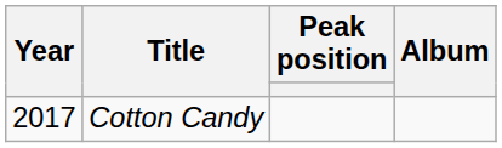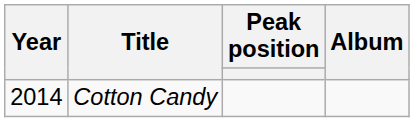 <table class="wikitable">
 <tr>
 <th rowspan="2">Year</th>
 <th rowspan="2">Title</th>
 <th>Peak<br>position</th>
 <th rowspan="2">Album</th>
 </tr>
 <tr>
 <th></th>
 </tr>
 <tr>
-<td>2017</td>
+<td>2014</td>
 <td><em>Cotton Candy</em></td>
 <td></td>
 <td></td>
 </tr>
 </table>
